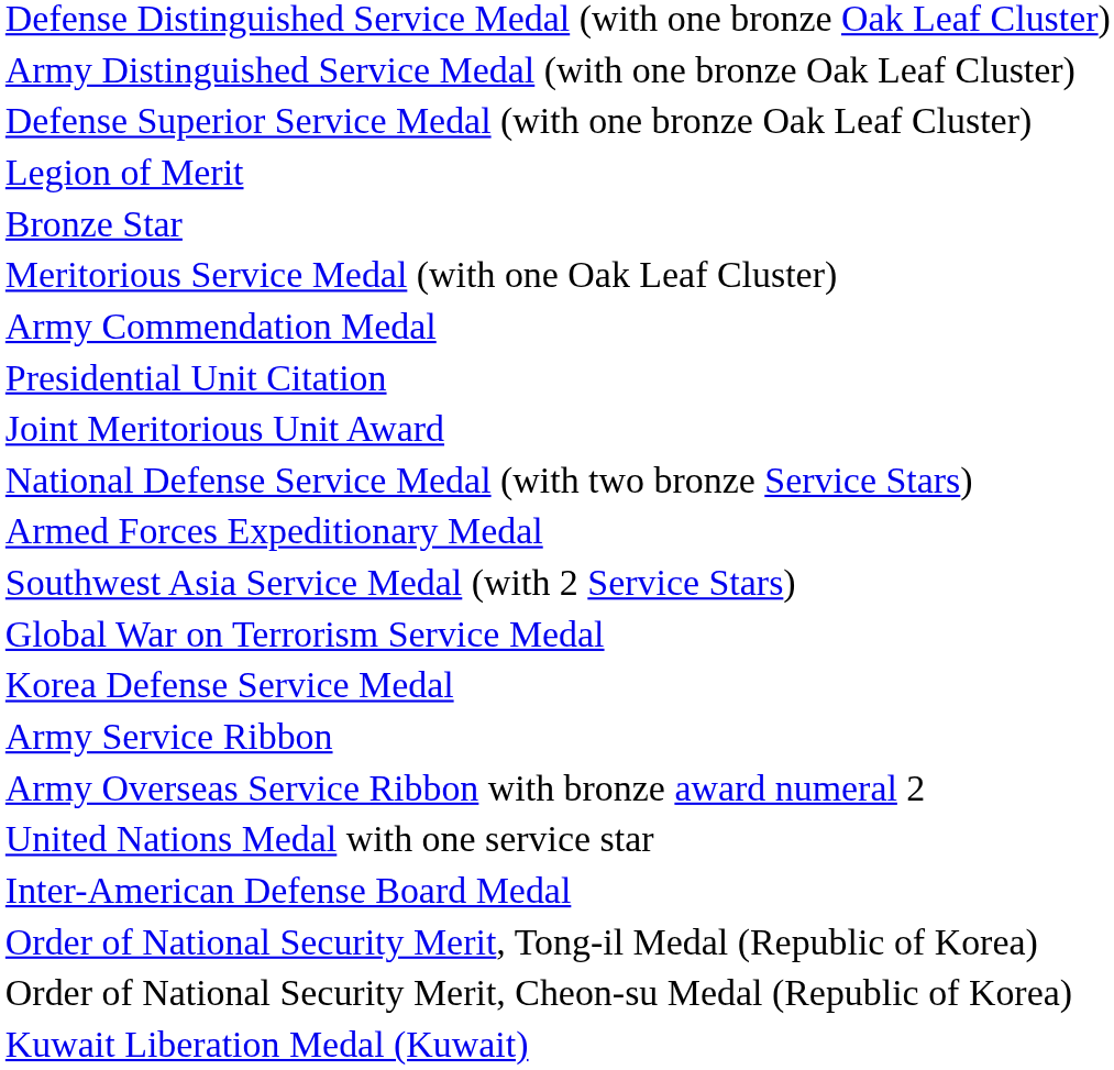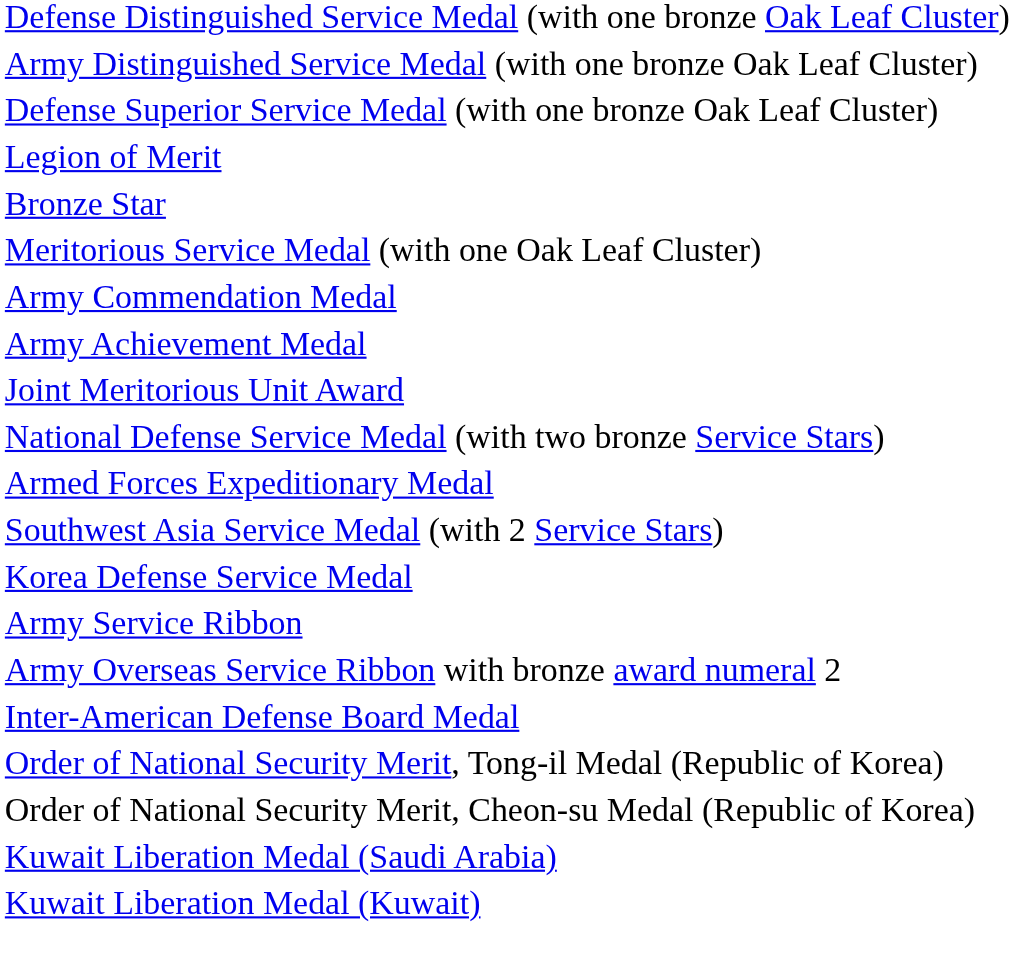 <table>
 <tr>
 <td></td>
 <td><a href='#'>Defense Distinguished Service Medal</a> (with one bronze <a href='#'>Oak Leaf Cluster</a>)</td>
 </tr>
 <tr>
 <td></td>
 <td><a href='#'>Army Distinguished Service Medal</a>  (with one bronze Oak Leaf Cluster)</td>
 </tr>
 <tr>
 <td></td>
 <td><a href='#'>Defense Superior Service Medal</a> (with one bronze Oak Leaf Cluster)</td>
 </tr>
 <tr>
 <td></td>
 <td><a href='#'>Legion of Merit</a></td>
 </tr>
 <tr>
 <td></td>
 <td><a href='#'>Bronze Star</a></td>
 </tr>
 <tr>
 <td></td>
 <td><a href='#'>Meritorious Service Medal</a> (with one Oak Leaf Cluster)</td>
 </tr>
 <tr>
 <td></td>
 <td><a href='#'>Army Commendation Medal</a></td>
 </tr>
 <tr>
 <td></td>
-<td><a href='#'>Presidential Unit Citation</a></td>
+<td><a href='#'>Army Achievement Medal</a></td>
 </tr>
 <tr>
 <td></td>
 <td><a href='#'>Joint Meritorious Unit Award</a></td>
 </tr>
 <tr>
 <td></td>
 <td><a href='#'>National Defense Service Medal</a> (with two bronze <a href='#'>Service Stars</a>)</td>
 </tr>
 <tr>
 <td></td>
 <td><a href='#'>Armed Forces Expeditionary Medal</a></td>
 </tr>
 <tr>
 <td></td>
 <td><a href='#'>Southwest Asia Service Medal</a> (with 2 <a href='#'>Service Stars</a>)</td>
 </tr>
 <tr>
 <td></td>
-<td><a href='#'>Global War on Terrorism Service Medal</a></td>
-</tr>
-<tr>
-<td></td>
 <td><a href='#'>Korea Defense Service Medal</a></td>
 </tr>
 <tr>
 <td></td>
 <td><a href='#'>Army Service Ribbon</a></td>
 </tr>
 <tr>
 <td><span></span></td>
 <td><a href='#'>Army Overseas Service Ribbon</a> with bronze <a href='#'>award numeral</a> 2</td>
-</tr>
-<tr>
-<td></td>
-<td><a href='#'>United Nations Medal</a> with one service star</td>
 </tr>
 <tr>
 <td></td>
 <td><a href='#'>Inter-American Defense Board Medal</a></td>
 </tr>
 <tr>
 <td></td>
 <td><a href='#'>Order of National Security Merit</a>, Tong-il Medal (Republic of Korea)</td>
 </tr>
 <tr>
 <td></td>
 <td>Order of National Security Merit, Cheon-su Medal (Republic of Korea)</td>
 </tr>
 <tr>
 <td></td>
+<td><a href='#'>Kuwait Liberation Medal (Saudi Arabia)</a></td>
+</tr>
+<tr>
+<td></td>
 <td><a href='#'>Kuwait Liberation Medal (Kuwait)</a></td>
 </tr>
 </table>
